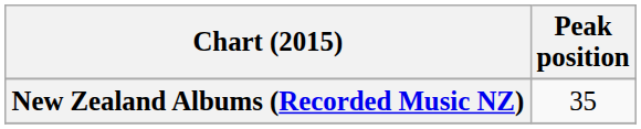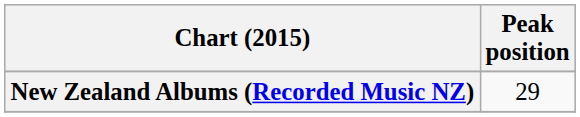 <table class="wikitable sortable plainrowheaders" style="text-align:center">
 <tr>
 <th scope="col">Chart (2015)</th>
 <th scope="col">Peak<br> position</th>
 </tr>
 <tr>
 </tr>
 <tr>
 </tr>
 <tr>
 </tr>
 <tr>
 </tr>
 <tr>
 </tr>
 <tr>
 </tr>
 <tr>
 </tr>
 <tr>
 </tr>
 <tr>
 </tr>
 <tr>
 </tr>
 <tr>
 </tr>
 <tr>
 <th scope="row">New Zealand Albums (<a href='#'>Recorded Music NZ</a>)</th>
-<td>35</td>
+<td>29</td>
 </tr>
 <tr>
 </tr>
 <tr>
 </tr>
 <tr>
 </tr>
 <tr>
 </tr>
 <tr>
 </tr>
 <tr>
 </tr>
 <tr>
 </tr>
 <tr>
 </tr>
 </table>
